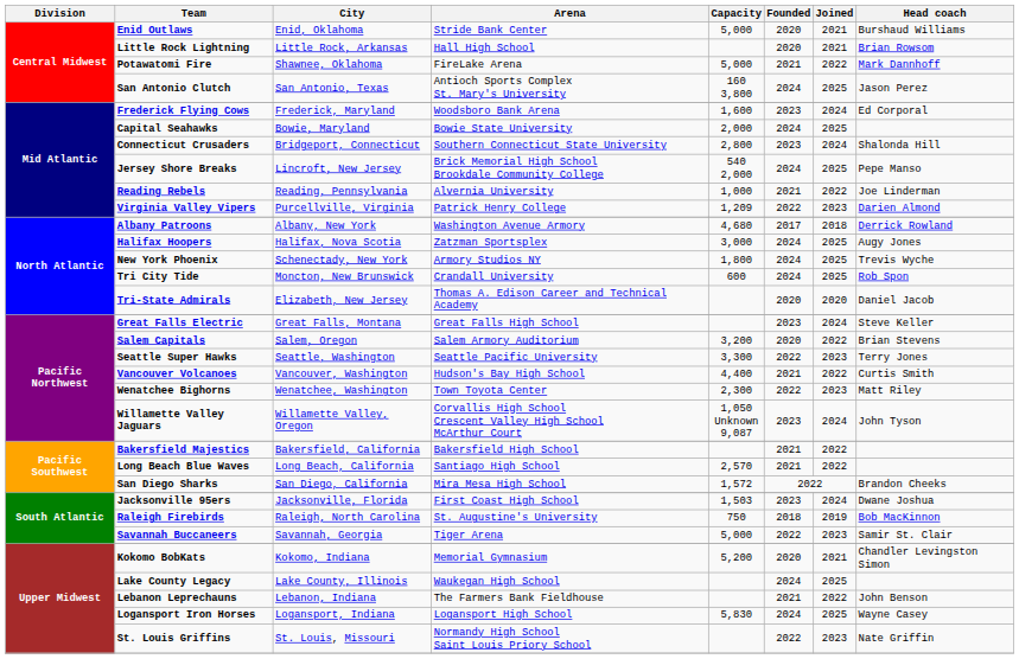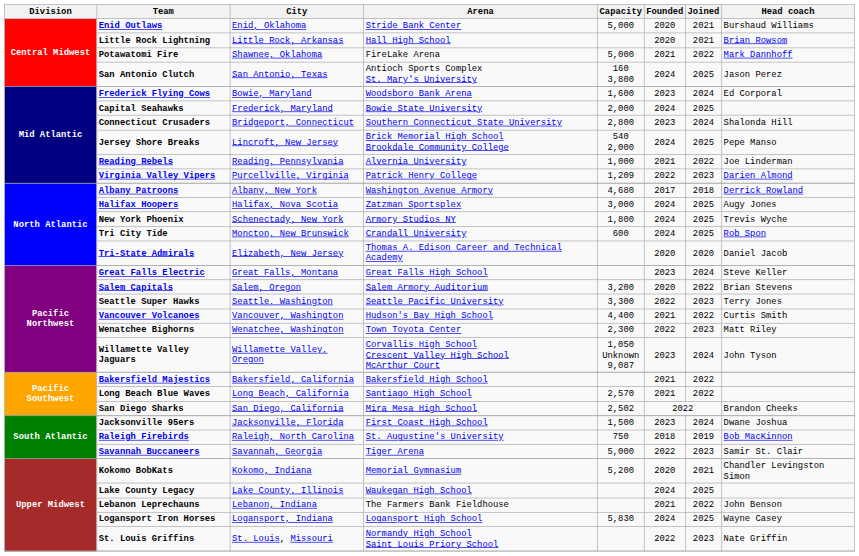 <table class="wikitable">
 <tr>
 <th scope="col">Division</th>
 <th scope="col">Team</th>
 <th scope="col">City</th>
 <th scope="col">Arena</th>
 <th scope="col">Capacity</th>
 <th scope="col">Founded</th>
 <th scope="col">Joined</th>
 <th scope="col">Head coach</th>
 </tr>
 <tr>
 <th rowspan="4" style="background:red; color: white">Central Midwest</th>
 <td scope="row"><strong><a href='#'>Enid Outlaws</a></strong></td>
 <td><a href='#'>Enid, Oklahoma</a></td>
 <td><a href='#'>Stride Bank Center</a></td>
 <td align="center">5,000</td>
 <td align="center">2020</td>
 <td align="center">2021</td>
 <td>Burshaud Williams</td>
 </tr>
 <tr>
 <td scope="row"><strong>Little Rock Lightning</strong></td>
 <td><a href='#'>Little Rock, Arkansas</a></td>
 <td><a href='#'>Hall High School</a></td>
 <td></td>
 <td align="center">2020</td>
 <td align="center">2021</td>
 <td><a href='#'>Brian Rowsom</a></td>
 </tr>
 <tr>
 <td scope="row"><strong>Potawatomi Fire</strong></td>
 <td><a href='#'>Shawnee, Oklahoma</a></td>
 <td>FireLake Arena</td>
 <td align="center">5,000</td>
 <td align="center">2021</td>
 <td align="center">2022</td>
 <td><a href='#'>Mark Dannhoff</a></td>
 </tr>
 <tr>
 <td scope="row"><strong>San Antonio Clutch</strong></td>
 <td><a href='#'>San Antonio, Texas</a></td>
 <td>Antioch Sports Complex<br><a href='#'>St. Mary's University</a></td>
 <td align="center">160<br>3,800</td>
 <td align=center>2024</td>
 <td align=center>2025</td>
 <td>Jason Perez</td>
 </tr>
 <tr>
 <th style="background:navy; color:white" rowspan="7">Mid Atlantic</th>
 </tr>
 <tr>
 <td scope="row"><strong><a href='#'>Frederick Flying Cows</a></strong></td>
-<td><a href='#'>Frederick, Maryland</a></td>
+<td><a href='#'>Bowie, Maryland</a></td>
 <td><a href='#'>Woodsboro Bank Arena</a></td>
 <td align="center">1,600</td>
 <td align=center>2023</td>
 <td align=center>2024</td>
 <td>Ed Corporal</td>
 </tr>
 <tr>
 <td scope="row"><strong>Capital Seahawks</strong></td>
-<td><a href='#'>Bowie, Maryland</a></td>
+<td><a href='#'>Frederick, Maryland</a></td>
 <td><a href='#'>Bowie State University</a></td>
 <td align=center>2,000</td>
 <td align=center>2024</td>
 <td align=center>2025</td>
 <td></td>
 </tr>
 <tr>
 <td scope="row"><strong>Connecticut Crusaders</strong></td>
 <td><a href='#'>Bridgeport, Connecticut</a></td>
 <td><a href='#'>Southern Connecticut State University</a></td>
 <td align=center>2,800</td>
 <td align=center>2023</td>
 <td align=center>2024</td>
 <td>Shalonda Hill</td>
 </tr>
 <tr>
 <td scope="row "><strong>Jersey Shore Breaks</strong></td>
 <td><a href='#'>Lincroft, New Jersey</a></td>
 <td><a href='#'>Brick Memorial High School</a><br><a href='#'>Brookdale Community College</a></td>
 <td align=center>540<br>2,000</td>
 <td align="center">2024</td>
 <td align=center>2025</td>
 <td>Pepe Manso</td>
 </tr>
 <tr>
 <td scope="row"><strong><a href='#'>Reading Rebels</a></strong></td>
 <td><a href='#'>Reading, Pennsylvania</a></td>
 <td><a href='#'>Alvernia University</a></td>
 <td align=center>1,000</td>
 <td align=center>2021</td>
 <td align=center>2022</td>
 <td>Joe Linderman</td>
 </tr>
 <tr>
 <td scope="row"><strong><a href='#'>Virginia Valley Vipers</a></strong></td>
 <td><a href='#'>Purcellville, Virginia</a></td>
 <td><a href='#'>Patrick Henry College</a></td>
 <td align=center>1,209</td>
 <td align=center>2022</td>
 <td align=center>2023</td>
 <td><a href='#'>Darien Almond</a></td>
 </tr>
 <tr>
 <th style="background:blue; color:white" rowspan="6">North Atlantic</th>
 </tr>
 <tr>
 <td scope="row"><strong><a href='#'>Albany Patroons</a></strong></td>
 <td><a href='#'>Albany, New York</a></td>
 <td><a href='#'>Washington Avenue Armory</a></td>
 <td align=center>4,680</td>
 <td align=center>2017</td>
 <td align=center>2018</td>
 <td><a href='#'>Derrick Rowland</a></td>
 </tr>
 <tr>
 <td scope="row"><strong><a href='#'>Halifax Hoopers</a></strong></td>
 <td><a href='#'>Halifax, Nova Scotia</a></td>
 <td><a href='#'>Zatzman Sportsplex</a></td>
 <td align=center>3,000</td>
 <td align=center>2024</td>
 <td align=center>2025</td>
 <td>Augy Jones</td>
 </tr>
 <tr>
 <td scope="row"><strong>New York Phoenix</strong></td>
 <td><a href='#'>Schenectady, New York</a></td>
 <td><a href='#'>Armory Studios NY</a></td>
 <td align=center>1,800</td>
 <td align=center>2024</td>
 <td align=center>2025</td>
 <td>Trevis Wyche</td>
 </tr>
 <tr>
 <td scope="row"><strong>Tri City Tide</strong></td>
 <td><a href='#'>Moncton, New Brunswick</a></td>
 <td><a href='#'>Crandall University</a></td>
 <td align=center>600</td>
 <td align=center>2024</td>
 <td align=center>2025</td>
 <td><a href='#'>Rob Spon</a></td>
 </tr>
 <tr>
 <td scope="row"><strong><a href='#'>Tri-State Admirals</a></strong></td>
 <td><a href='#'>Elizabeth, New Jersey</a></td>
 <td><a href='#'>Thomas A. Edison Career and Technical Academy</a></td>
 <td></td>
 <td align=center>2020</td>
 <td align=center>2020</td>
 <td>Daniel Jacob</td>
 </tr>
 <tr>
 <th style="background:purple; color:white" rowspan="7">Pacific Northwest</th>
 </tr>
 <tr>
 <td scope="row"><strong><a href='#'>Great Falls Electric</a></strong></td>
 <td><a href='#'>Great Falls, Montana</a></td>
 <td><a href='#'>Great Falls High School</a></td>
 <td align=center></td>
 <td align="center">2023</td>
 <td align=center>2024</td>
 <td>Steve Keller</td>
 </tr>
 <tr>
 <td scope="row"><strong><a href='#'>Salem Capitals</a></strong></td>
 <td><a href='#'>Salem, Oregon</a></td>
 <td><a href='#'>Salem Armory Auditorium</a></td>
 <td align=center>3,200</td>
 <td align=center>2020</td>
 <td align=center>2022</td>
 <td>Brian Stevens</td>
 </tr>
 <tr>
 <td scope="row"><strong>Seattle Super Hawks</strong></td>
 <td><a href='#'>Seattle, Washington</a></td>
 <td><a href='#'>Seattle Pacific University</a></td>
 <td align=center>3,300</td>
 <td align=center>2022</td>
 <td align=center>2023</td>
 <td>Terry Jones</td>
 </tr>
 <tr>
 <td scope="row"><strong><a href='#'>Vancouver Volcanoes</a></strong></td>
 <td><a href='#'>Vancouver, Washington</a></td>
 <td><a href='#'>Hudson's Bay High School</a></td>
 <td align=center>4,400</td>
 <td align=center>2021</td>
 <td align=center>2022</td>
 <td>Curtis Smith</td>
 </tr>
 <tr>
 <td scope="row"><strong>Wenatchee Bighorns</strong></td>
 <td><a href='#'>Wenatchee, Washington</a></td>
 <td><a href='#'>Town Toyota Center</a></td>
 <td align="center">2,300</td>
 <td align=center>2022</td>
 <td align=center>2023</td>
 <td>Matt Riley</td>
 </tr>
 <tr>
 <td scope="row"><strong>Willamette Valley Jaguars</strong></td>
 <td><a href='#'>Willamette Valley, Oregon</a></td>
 <td><a href='#'>Corvallis High School</a><br><a href='#'>Crescent Valley High School</a><br><a href='#'>McArthur Court</a></td>
 <td align="center">1,050<br>Unknown<br>9,087</td>
 <td align="center">2023</td>
 <td align=center>2024</td>
 <td>John Tyson</td>
 </tr>
 <tr>
 <th style="background:orange; color:white" rowspan="4">Pacific Southwest</th>
 </tr>
 <tr>
 <td scope="row"><strong><a href='#'>Bakersfield Majestics</a></strong></td>
 <td><a href='#'>Bakersfield, California</a></td>
 <td><a href='#'>Bakersfield High School</a></td>
 <td></td>
 <td align="center">2021</td>
 <td align=center>2022</td>
 <td></td>
 </tr>
 <tr>
 <td scope="row"><strong>Long Beach Blue Waves</strong></td>
 <td><a href='#'>Long Beach, California</a></td>
 <td><a href='#'>Santiago High School</a></td>
 <td align="center">2,570</td>
 <td align="center">2021</td>
 <td align=center>2022</td>
 <td></td>
 </tr>
 <tr>
 <td scope="row"><strong>San Diego Sharks</strong></td>
 <td><a href='#'>San Diego, California</a></td>
 <td><a href='#'>Mira Mesa High School</a></td>
-<td align="center">1,572</td>
+<td align="center">2,502</td>
 <td colspan=2; align=center>2022</td>
 <td>Brandon Cheeks</td>
 </tr>
 <tr>
 <th style="background:green; color:white" rowspan="4">South Atlantic</th>
 </tr>
 <tr>
 <td scope="row"><strong>Jacksonville 95ers</strong></td>
 <td><a href='#'>Jacksonville, Florida</a></td>
 <td><a href='#'>First Coast High School</a></td>
-<td align=center>1,503</td>
+<td align=center>1,500</td>
 <td align="center">2023</td>
 <td align=center>2024</td>
 <td>Dwane Joshua</td>
 </tr>
 <tr>
 <td scope="row"><strong><a href='#'>Raleigh Firebirds</a></strong></td>
 <td><a href='#'>Raleigh, North Carolina</a></td>
 <td><a href='#'>St. Augustine's University</a></td>
 <td align=center>750</td>
 <td align="center">2018</td>
 <td align=center>2019</td>
 <td><a href='#'>Bob MacKinnon</a></td>
 </tr>
 <tr>
 <td scope="row"><strong><a href='#'>Savannah Buccaneers</a></strong></td>
 <td><a href='#'>Savannah, Georgia</a></td>
 <td><a href='#'>Tiger Arena</a></td>
 <td align=center>5,000</td>
 <td align=center>2022</td>
 <td align=center>2023</td>
 <td>Samir St. Clair</td>
 </tr>
 <tr>
 <th style="background:brown; color:white" rowspan="6">Upper Midwest</th>
 </tr>
 <tr>
 <td scope="row"><strong>Kokomo BobKats</strong></td>
 <td><a href='#'>Kokomo, Indiana</a></td>
 <td><a href='#'> Memorial Gymnasium</a></td>
 <td align=center>5,200</td>
 <td align=center>2020</td>
 <td align=center>2021</td>
 <td>Chandler Levingston Simon</td>
 </tr>
 <tr>
 <td scope="row"><strong>Lake County Legacy</strong></td>
 <td><a href='#'>Lake County, Illinois</a></td>
 <td><a href='#'>Waukegan High School</a></td>
 <td align=center></td>
 <td align=center>2024</td>
 <td align=center>2025</td>
 <td></td>
 </tr>
 <tr>
 <td scope="row"><strong>Lebanon Leprechauns</strong></td>
 <td><a href='#'>Lebanon, Indiana</a></td>
 <td>The Farmers Bank Fieldhouse</td>
 <td align=center></td>
 <td align=center>2021</td>
 <td align=center>2022</td>
 <td>John Benson</td>
 </tr>
 <tr>
 <td scope="row"><strong>Logansport Iron Horses</strong></td>
 <td><a href='#'>Logansport, Indiana</a></td>
 <td><a href='#'>Logansport High School</a></td>
 <td align=center>5,830</td>
 <td align=center>2024</td>
 <td align=center>2025</td>
 <td>Wayne Casey</td>
 </tr>
 <tr>
 <td scope="row"><strong>St. Louis Griffins</strong></td>
 <td><a href='#'>St. Louis</a>, <a href='#'>Missouri</a></td>
 <td><a href='#'>Normandy High School</a><br><a href='#'>Saint Louis Priory School</a></td>
 <td></td>
 <td align=center>2022</td>
 <td align=center>2023</td>
 <td>Nate Griffin</td>
 </tr>
 <tr>
 </tr>
 </table>
